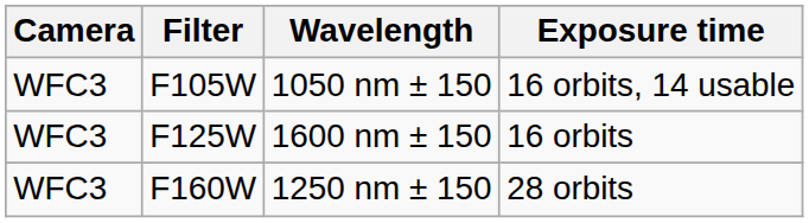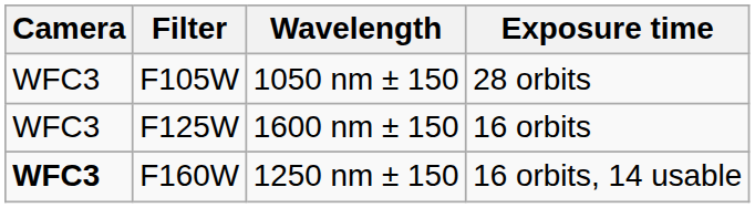 <table class="wikitable">
 <tr>
 <th>Camera</th>
 <th>Filter</th>
 <th>Wavelength</th>
 <th>Exposure time</th>
 </tr>
 <tr>
 <td>WFC3</td>
 <td>F105W</td>
 <td>1050 nm ± 150</td>
-<td>16 orbits, 14 usable</td>
+<td>28 orbits</td>
 </tr>
 <tr>
 <td>WFC3</td>
 <td>F125W</td>
 <td>1600 nm ± 150</td>
 <td>16 orbits</td>
 </tr>
 <tr>
-<td>WFC3</td>
+<td><strong>WFC3</strong></td>
 <td>F160W</td>
 <td>1250 nm ± 150</td>
-<td>28 orbits</td>
+<td>16 orbits, 14 usable</td>
 </tr>
 </table>
